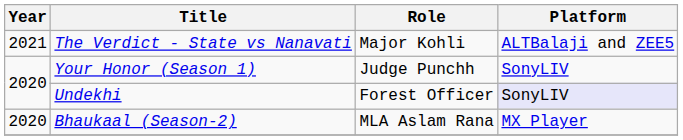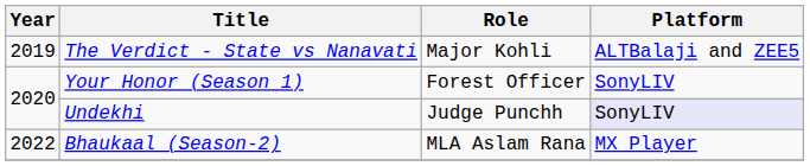 <table class="wikitable">
 <tr>
 <th>Year</th>
 <th>Title</th>
 <th>Role</th>
 <th>Platform</th>
 </tr>
 <tr>
-<td>2021</td>
+<td>2019</td>
 <td><em><a href='#'>The Verdict - State vs Nanavati</a></em></td>
 <td>Major Kohli</td>
 <td><a href='#'>ALTBalaji</a> and <a href='#'>ZEE5</a></td>
 </tr>
 <tr>
 <td rowspan="2">2020</td>
 <td><em><a href='#'>Your Honor (Season 1)</a></em></td>
-<td>Judge Punchh</td>
+<td>Forest Officer</td>
 <td><a href='#'>SonyLIV</a></td>
 </tr>
 <tr>
 <td><em><a href='#'>Undekhi</a></em></td>
-<td>Forest Officer</td>
+<td>Judge Punchh</td>
 <td style="background: lavender;">SonyLIV</td>
 </tr>
 <tr>
-<td>2020</td>
+<td>2022</td>
 <td><em><a href='#'> Bhaukaal (Season-2)</a></em></td>
 <td>MLA Aslam Rana</td>
 <td><a href='#'>MX Player</a></td>
 </tr>
 <tr>
 </tr>
 </table>
